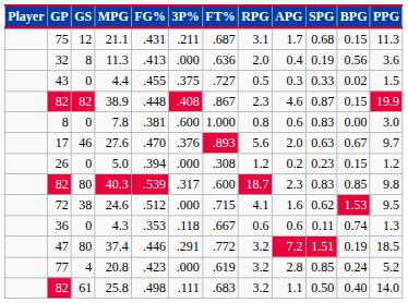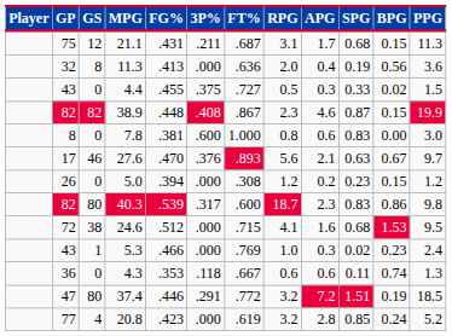 <table class="wikitable sortable" style="text-align:right;">
 <tr>
 <th style="background:#003DA5; color:#FFFFFF; border-top:#D50032 3px solid; border-bottom:#D50032 3px solid;">Player</th>
 <th style="background:#003DA5; color:#FFFFFF; border-top:#D50032 3px solid; border-bottom:#D50032 3px solid;">GP</th>
 <th style="background:#003DA5; color:#FFFFFF; border-top:#D50032 3px solid; border-bottom:#D50032 3px solid;">GS</th>
 <th style="background:#003DA5; color:#FFFFFF; border-top:#D50032 3px solid; border-bottom:#D50032 3px solid;">MPG</th>
 <th style="background:#003DA5; color:#FFFFFF; border-top:#D50032 3px solid; border-bottom:#D50032 3px solid;">FG%</th>
 <th style="background:#003DA5; color:#FFFFFF; border-top:#D50032 3px solid; border-bottom:#D50032 3px solid;">3P%</th>
 <th style="background:#003DA5; color:#FFFFFF; border-top:#D50032 3px solid; border-bottom:#D50032 3px solid;">FT%</th>
 <th style="background:#003DA5; color:#FFFFFF; border-top:#D50032 3px solid; border-bottom:#D50032 3px solid;">RPG</th>
 <th style="background:#003DA5; color:#FFFFFF; border-top:#D50032 3px solid; border-bottom:#D50032 3px solid;">APG</th>
 <th style="background:#003DA5; color:#FFFFFF; border-top:#D50032 3px solid; border-bottom:#D50032 3px solid;">SPG</th>
 <th style="background:#003DA5; color:#FFFFFF; border-top:#D50032 3px solid; border-bottom:#D50032 3px solid;">BPG</th>
 <th style="background:#003DA5; color:#FFFFFF; border-top:#D50032 3px solid; border-bottom:#D50032 3px solid;">PPG</th>
 </tr>
 <tr>
 <td></td>
 <td>75</td>
 <td>12</td>
 <td>21.1</td>
 <td>.431</td>
 <td>.211</td>
 <td>.687</td>
 <td>3.1</td>
 <td>1.7</td>
 <td>0.68</td>
 <td>0.15</td>
 <td>11.3</td>
 </tr>
 <tr>
 <td></td>
 <td>32</td>
 <td>8</td>
 <td>11.3</td>
 <td>.413</td>
 <td>.000</td>
 <td>.636</td>
 <td>2.0</td>
 <td>0.4</td>
 <td>0.19</td>
 <td>0.56</td>
 <td>3.6</td>
 </tr>
 <tr>
 <td></td>
 <td>43</td>
 <td>0</td>
 <td>4.4</td>
 <td>.455</td>
 <td>.375</td>
 <td>.727</td>
 <td>0.5</td>
 <td>0.3</td>
 <td>0.33</td>
 <td>0.02</td>
 <td>1.5</td>
 </tr>
 <tr>
 <td></td>
 <td style="background:#eb003c;color:white;">82</td>
 <td style="background:#eb003c;color:white;">82</td>
 <td>38.9</td>
 <td>.448</td>
 <td style="background:#eb003c;color:white;">.408</td>
 <td>.867</td>
 <td>2.3</td>
 <td>4.6</td>
 <td>0.87</td>
 <td>0.15</td>
 <td style="background:#eb003c;color:white;">19.9</td>
 </tr>
 <tr>
 <td></td>
 <td>8</td>
 <td>0</td>
 <td>7.8</td>
 <td>.381</td>
 <td>.600</td>
 <td>1.000</td>
 <td>0.8</td>
 <td>0.6</td>
 <td>0.83</td>
 <td>0.00</td>
 <td>3.0</td>
 </tr>
 <tr>
 <td></td>
 <td>17</td>
 <td>46</td>
 <td>27.6</td>
 <td>.470</td>
 <td>.376</td>
 <td style="background:#eb003c;color:white;">.893</td>
 <td>5.6</td>
-<td>2.0</td>
+<td>2.1</td>
 <td>0.63</td>
 <td>0.67</td>
 <td>9.7</td>
 </tr>
 <tr>
 <td></td>
 <td>26</td>
 <td>0</td>
 <td>5.0</td>
 <td>.394</td>
 <td>.000</td>
 <td>.308</td>
 <td>1.2</td>
 <td>0.2</td>
 <td>0.23</td>
 <td>0.15</td>
 <td>1.2</td>
 </tr>
 <tr>
 <td></td>
 <td style="background:#eb003c;color:white;">82</td>
 <td>80</td>
 <td style="background:#eb003c;color:white;">40.3</td>
 <td style="background:#eb003c;color:white;">.539</td>
 <td>.317</td>
 <td>.600</td>
 <td style="background:#eb003c;color:white;">18.7</td>
 <td>2.3</td>
 <td>0.83</td>
-<td>0.85</td>
+<td>0.86</td>
 <td>9.8</td>
 </tr>
 <tr>
 <td></td>
 <td>72</td>
 <td>38</td>
 <td>24.6</td>
 <td>.512</td>
 <td>.000</td>
 <td>.715</td>
 <td>4.1</td>
 <td>1.6</td>
-<td>0.62</td>
+<td>0.68</td>
 <td style="background:#eb003c;color:white;">1.53</td>
 <td>9.5</td>
+</tr>
+<tr>
+<td></td>
+<td>43</td>
+<td>1</td>
+<td>5.3</td>
+<td>.466</td>
+<td>.000</td>
+<td>.769</td>
+<td>1.0</td>
+<td>0.3</td>
+<td>0.02</td>
+<td>0.23</td>
+<td>2.4</td>
 </tr>
 <tr>
 <td></td>
 <td>36</td>
 <td>0</td>
 <td>4.3</td>
 <td>.353</td>
 <td>.118</td>
 <td>.667</td>
 <td>0.6</td>
 <td>0.6</td>
 <td>0.11</td>
 <td>0.74</td>
 <td>1.3</td>
 </tr>
 <tr>
 <td></td>
 <td>47</td>
 <td>80</td>
 <td>37.4</td>
 <td>.446</td>
 <td>.291</td>
 <td>.772</td>
 <td>3.2</td>
 <td style="background:#eb003c;color:white;">7.2</td>
 <td style="background:#eb003c;color:white;">1.51</td>
 <td>0.19</td>
 <td>18.5</td>
 </tr>
 <tr>
 <td></td>
 <td>77</td>
 <td>4</td>
 <td>20.8</td>
 <td>.423</td>
 <td>.000</td>
 <td>.619</td>
 <td>3.2</td>
 <td>2.8</td>
 <td>0.85</td>
 <td>0.24</td>
 <td>5.2</td>
 </tr>
-<tr>
-<td></td>
-<td style="background:#eb003c;color:white;">82</td>
-<td>61</td>
-<td>25.8</td>
-<td>.498</td>
-<td>.111</td>
-<td>.683</td>
-<td>3.2</td>
-<td>1.1</td>
-<td>0.50</td>
-<td>0.40</td>
-<td>14.0</td>
-</tr>
 </table>
